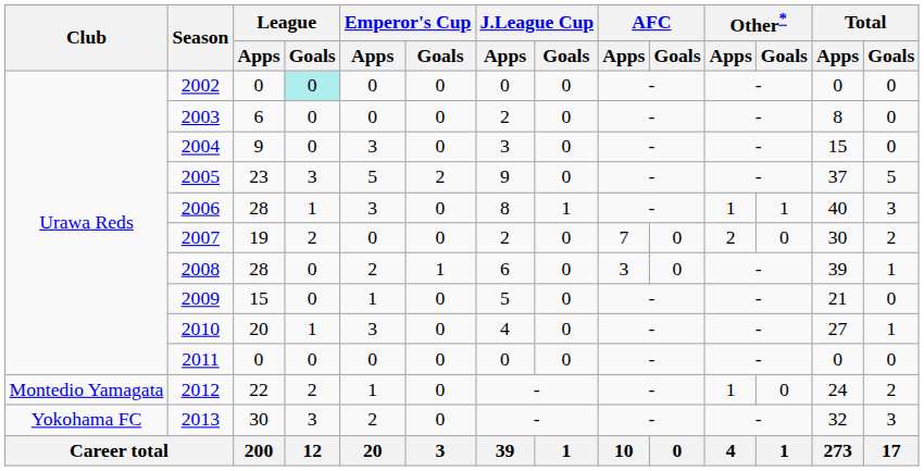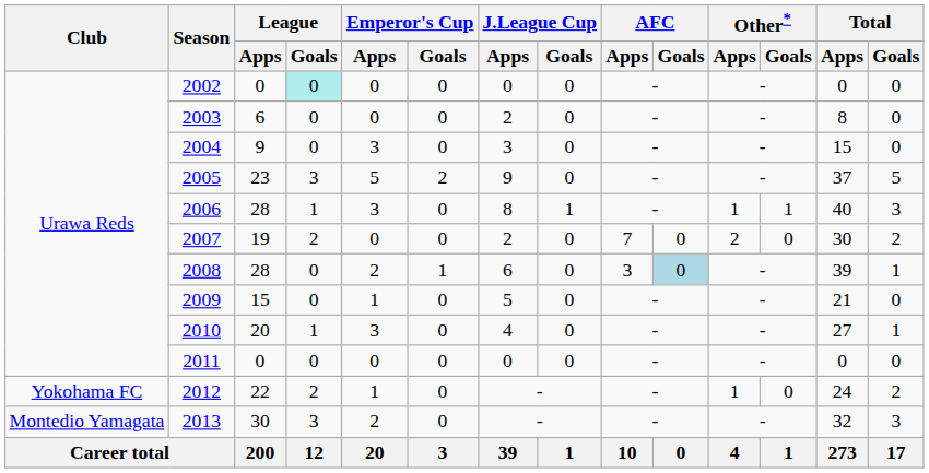 <table class="wikitable" style="text-align:center;">
 <tr>
 <th rowspan="2">Club</th>
 <th rowspan="2">Season</th>
 <th colspan="2">League</th>
 <th colspan="2"><a href='#'>Emperor's Cup</a></th>
 <th colspan="2"><a href='#'>J.League Cup</a></th>
 <th colspan="2"><a href='#'>AFC</a></th>
 <th colspan="2">Other<sup><a href='#'>*</a></sup></th>
 <th colspan="2">Total</th>
 </tr>
 <tr>
 <th>Apps</th>
 <th>Goals</th>
 <th>Apps</th>
 <th>Goals</th>
 <th>Apps</th>
 <th>Goals</th>
 <th>Apps</th>
 <th>Goals</th>
 <th>Apps</th>
 <th>Goals</th>
 <th>Apps</th>
 <th>Goals</th>
 </tr>
 <tr>
 <td rowspan="10"><a href='#'>Urawa Reds</a></td>
 <td><a href='#'>2002</a></td>
 <td>0</td>
 <td style="background: paleturquoise;">0</td>
 <td>0</td>
 <td>0</td>
 <td>0</td>
 <td>0</td>
 <td colspan="2">-</td>
 <td colspan="2">-</td>
 <td>0</td>
 <td>0</td>
 </tr>
 <tr>
 <td><a href='#'>2003</a></td>
 <td>6</td>
 <td>0</td>
 <td>0</td>
 <td>0</td>
 <td>2</td>
 <td>0</td>
 <td colspan="2">-</td>
 <td colspan="2">-</td>
 <td>8</td>
 <td>0</td>
 </tr>
 <tr>
 <td><a href='#'>2004</a></td>
 <td>9</td>
 <td>0</td>
 <td>3</td>
 <td>0</td>
 <td>3</td>
 <td>0</td>
 <td colspan="2">-</td>
 <td colspan="2">-</td>
 <td>15</td>
 <td>0</td>
 </tr>
 <tr>
 <td><a href='#'>2005</a></td>
 <td>23</td>
 <td>3</td>
 <td>5</td>
 <td>2</td>
 <td>9</td>
 <td>0</td>
 <td colspan="2">-</td>
 <td colspan="2">-</td>
 <td>37</td>
 <td>5</td>
 </tr>
 <tr>
 <td><a href='#'>2006</a></td>
 <td>28</td>
 <td>1</td>
 <td>3</td>
 <td>0</td>
 <td>8</td>
 <td>1</td>
 <td colspan="2">-</td>
 <td>1</td>
 <td>1</td>
 <td>40</td>
 <td>3</td>
 </tr>
 <tr>
 <td><a href='#'>2007</a></td>
 <td>19</td>
 <td>2</td>
 <td>0</td>
 <td>0</td>
 <td>2</td>
 <td>0</td>
 <td>7</td>
 <td>0</td>
 <td>2</td>
 <td>0</td>
 <td>30</td>
 <td>2</td>
 </tr>
 <tr>
 <td><a href='#'>2008</a></td>
 <td>28</td>
 <td>0</td>
 <td>2</td>
 <td>1</td>
 <td>6</td>
 <td>0</td>
 <td>3</td>
-<td>0</td>
+<td style="background: lightblue;">0</td>
 <td colspan="2">-</td>
 <td>39</td>
 <td>1</td>
 </tr>
 <tr>
 <td><a href='#'>2009</a></td>
 <td>15</td>
 <td>0</td>
 <td>1</td>
 <td>0</td>
 <td>5</td>
 <td>0</td>
 <td colspan="2">-</td>
 <td colspan="2">-</td>
 <td>21</td>
 <td>0</td>
 </tr>
 <tr>
 <td><a href='#'>2010</a></td>
 <td>20</td>
 <td>1</td>
 <td>3</td>
 <td>0</td>
 <td>4</td>
 <td>0</td>
 <td colspan="2">-</td>
 <td colspan="2">-</td>
 <td>27</td>
 <td>1</td>
 </tr>
 <tr>
 <td><a href='#'>2011</a></td>
 <td>0</td>
 <td>0</td>
 <td>0</td>
 <td>0</td>
 <td>0</td>
 <td>0</td>
 <td colspan="2">-</td>
 <td colspan="2">-</td>
 <td>0</td>
 <td>0</td>
 </tr>
 <tr>
-<td><a href='#'>Montedio Yamagata</a></td>
+<td><a href='#'>Yokohama FC</a></td>
 <td><a href='#'>2012</a></td>
 <td>22</td>
 <td>2</td>
 <td>1</td>
 <td>0</td>
 <td colspan="2">-</td>
 <td colspan="2">-</td>
 <td>1</td>
 <td>0</td>
 <td>24</td>
 <td>2</td>
 </tr>
 <tr>
-<td><a href='#'>Yokohama FC</a></td>
+<td><a href='#'>Montedio Yamagata</a></td>
 <td><a href='#'>2013</a></td>
 <td>30</td>
 <td>3</td>
 <td>2</td>
 <td>0</td>
 <td colspan="2">-</td>
 <td colspan="2">-</td>
 <td colspan="2">-</td>
 <td>32</td>
 <td>3</td>
 </tr>
 <tr>
 <th colspan="2">Career total</th>
 <th>200</th>
 <th>12</th>
 <th>20</th>
 <th>3</th>
 <th>39</th>
 <th>1</th>
 <th>10</th>
 <th>0</th>
 <th>4</th>
 <th>1</th>
 <th>273</th>
 <th>17</th>
 </tr>
 </table>
